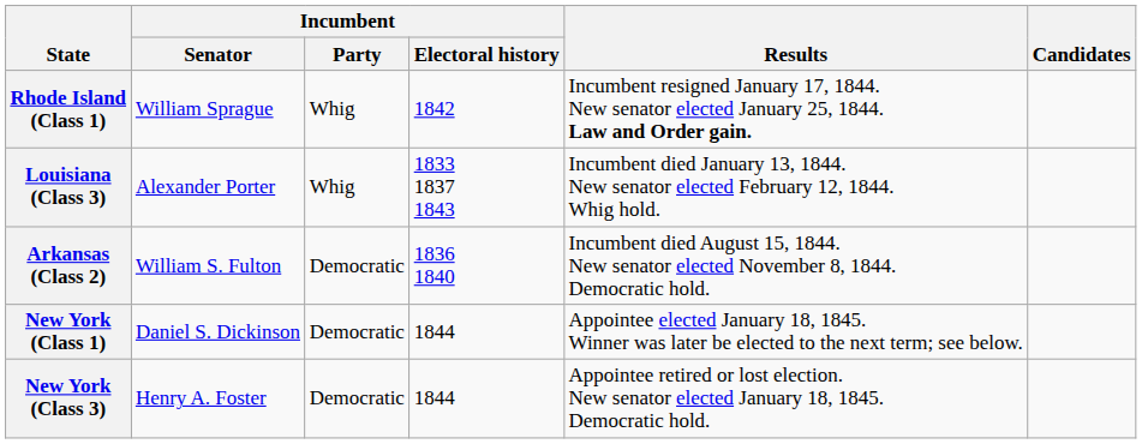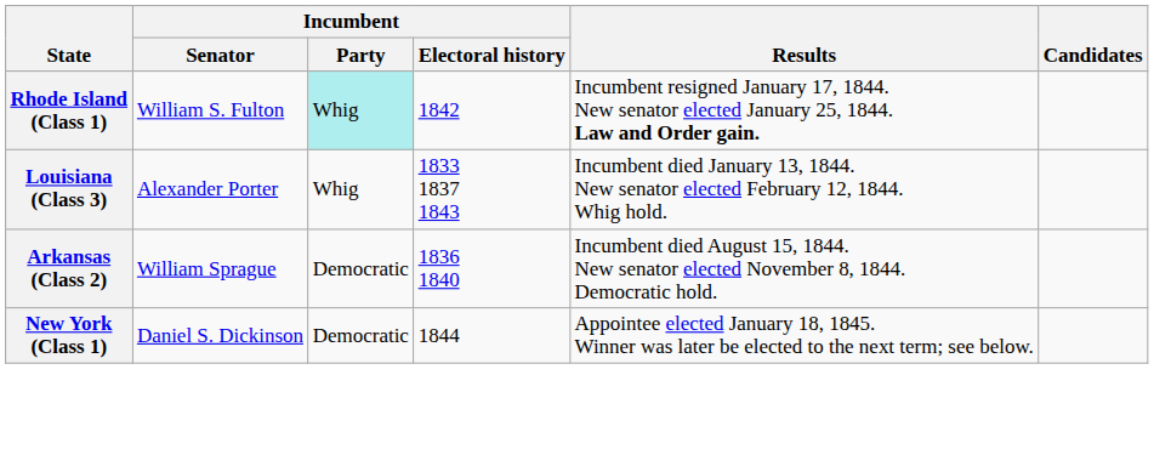 <table class=wikitable>
 <tr valign=bottom>
 <th rowspan=2>State</th>
 <th colspan=3>Incumbent</th>
 <th rowspan=2>Results</th>
 <th rowspan=2>Candidates</th>
 </tr>
 <tr>
 <th>Senator</th>
 <th>Party</th>
 <th>Electoral history</th>
 </tr>
 <tr>
 <th><a href='#'>Rhode Island</a><br>(Class 1)</th>
-<td><a href='#'>William Sprague</a></td>
-<td>Whig</td>
+<td><a href='#'>William S. Fulton</a></td>
+<td style="background: paleturquoise;">Whig</td>
 <td><a href='#'>1842 </a></td>
 <td>Incumbent resigned January 17, 1844.<br>New senator <a href='#'>elected</a> January 25, 1844.<br><strong>Law and Order gain.</strong></td>
 <td nowrap></td>
 </tr>
 <tr>
 <th><a href='#'>Louisiana</a><br>(Class 3)</th>
 <td><a href='#'>Alexander Porter</a></td>
 <td>Whig</td>
 <td><a href='#'>1833 </a><br>1837 <br><a href='#'>1843</a></td>
 <td>Incumbent died January 13, 1844.<br>New senator <a href='#'>elected</a> February 12, 1844.<br>Whig hold.</td>
 <td nowrap></td>
 </tr>
 <tr>
 <th><a href='#'>Arkansas</a><br>(Class 2)</th>
-<td><a href='#'>William S. Fulton</a></td>
+<td><a href='#'>William Sprague</a></td>
 <td>Democratic</td>
 <td><a href='#'>1836 </a><br><a href='#'>1840</a></td>
 <td>Incumbent died August 15, 1844.<br>New senator <a href='#'>elected</a> November 8, 1844.<br>Democratic hold.</td>
 <td nowrap></td>
 </tr>
 <tr>
 <th><a href='#'>New York</a><br>(Class 1)</th>
 <td><a href='#'>Daniel S. Dickinson</a></td>
 <td>Democratic</td>
 <td>1844 </td>
 <td>Appointee <a href='#'>elected</a> January 18, 1845.<br>Winner was later be elected to the next term; see below.</td>
 <td nowrap></td>
 </tr>
-<tr>
-<th><a href='#'>New York</a><br>(Class 3)</th>
-<td><a href='#'>Henry A. Foster</a></td>
-<td>Democratic</td>
-<td>1844 </td>
-<td>Appointee retired or lost election.<br>New senator <a href='#'>elected</a> January 18, 1845.<br>Democratic hold.</td>
-<td nowrap></td>
-</tr>
 </table>
